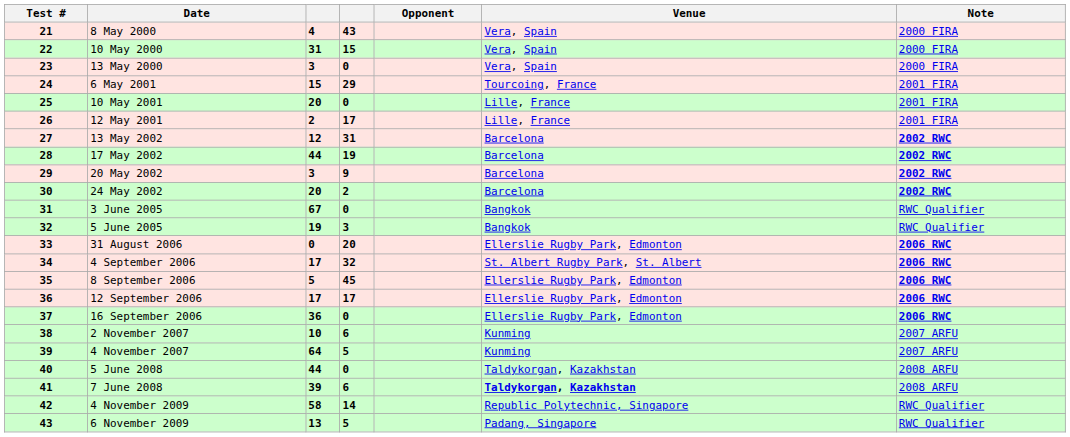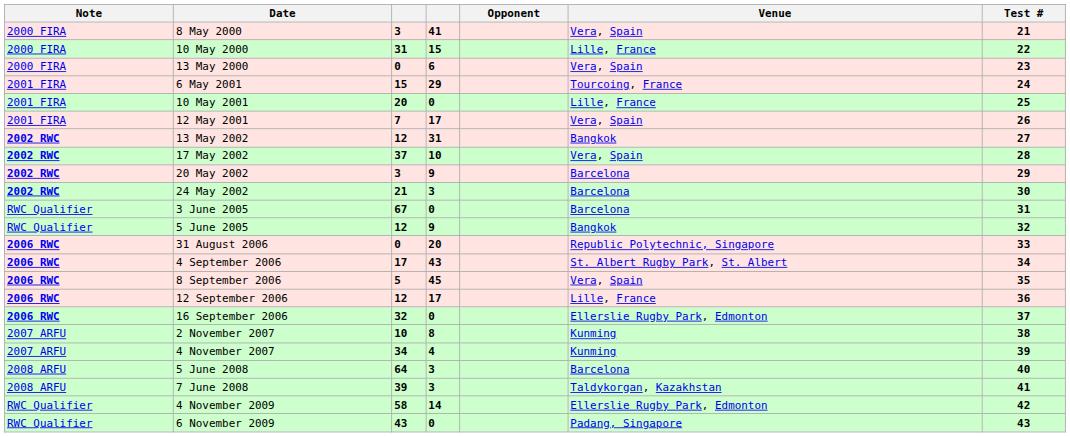 <table class="wikitable sortable" style="width:100%">
 <tr>
-<th>Test #</th>
+<th>Note</th>
 <th>Date</th>
 <th></th>
 <th></th>
 <th>Opponent</th>
 <th>Venue</th>
-<th>Note</th>
+<th>Test #</th>
 </tr>
 <tr bgcolor="FFE4E1">
-<td align="center"><strong>21</strong></td>
+<td><a href='#'>2000 FIRA</a></td>
 <td>8 May 2000</td>
-<td><strong>4</strong></td>
-<td><strong>43</strong></td>
+<td><strong>3</strong></td>
+<td><strong>41</strong></td>
 <td></td>
 <td><a href='#'>Vera</a>, <a href='#'>Spain</a></td>
-<td><a href='#'>2000 FIRA</a></td>
+<td align="center"><strong>21</strong></td>
 </tr>
 <tr bgcolor="#ccffcc">
-<td align="center"><strong>22</strong></td>
+<td><a href='#'>2000 FIRA</a></td>
 <td>10 May 2000</td>
 <td><strong>31</strong></td>
 <td><strong>15</strong></td>
 <td></td>
-<td><a href='#'>Vera</a>, <a href='#'>Spain</a></td>
-<td><a href='#'>2000 FIRA</a></td>
+<td><a href='#'>Lille</a>, <a href='#'>France</a></td>
+<td align="center"><strong>22</strong></td>
 </tr>
 <tr bgcolor="FFE4E1">
-<td align="center"><strong>23</strong></td>
+<td><a href='#'>2000 FIRA</a></td>
 <td>13 May 2000</td>
-<td><strong>3</strong></td>
 <td><strong>0</strong></td>
+<td><strong>6</strong></td>
 <td></td>
 <td><a href='#'>Vera</a>, <a href='#'>Spain</a></td>
-<td><a href='#'>2000 FIRA</a></td>
+<td align="center"><strong>23</strong></td>
 </tr>
 <tr bgcolor="FFE4E1">
-<td align="center"><strong>24</strong></td>
+<td><a href='#'>2001 FIRA</a></td>
 <td>6 May 2001</td>
 <td><strong>15</strong></td>
 <td><strong>29</strong></td>
 <td></td>
 <td><a href='#'>Tourcoing</a>, <a href='#'>France</a></td>
-<td><a href='#'>2001 FIRA</a></td>
+<td align="center"><strong>24</strong></td>
 </tr>
 <tr bgcolor="#ccffcc">
-<td align="center"><strong>25</strong></td>
+<td><a href='#'>2001 FIRA</a></td>
 <td>10 May 2001</td>
 <td><strong>20</strong></td>
 <td><strong>0</strong></td>
 <td></td>
 <td><a href='#'>Lille</a>, <a href='#'>France</a></td>
-<td><a href='#'>2001 FIRA</a></td>
+<td align="center"><strong>25</strong></td>
 </tr>
 <tr bgcolor="FFE4E1">
-<td align="center"><strong>26</strong></td>
+<td><a href='#'>2001 FIRA</a></td>
 <td>12 May 2001</td>
-<td><strong>2</strong></td>
+<td><strong>7</strong></td>
 <td><strong>17</strong></td>
 <td></td>
-<td><a href='#'>Lille</a>, <a href='#'>France</a></td>
-<td><a href='#'>2001 FIRA</a></td>
+<td><a href='#'>Vera</a>, <a href='#'>Spain</a></td>
+<td align="center"><strong>26</strong></td>
 </tr>
 <tr bgcolor="FFE4E1">
-<td align="center"><strong>27</strong></td>
+<td><a href='#'><strong>2002 RWC</strong></a></td>
 <td>13 May 2002</td>
 <td><strong>12</strong></td>
 <td><strong>31</strong></td>
 <td></td>
-<td><a href='#'>Barcelona</a></td>
-<td><a href='#'><strong>2002 RWC</strong></a></td>
+<td><a href='#'>Bangkok</a></td>
+<td align="center"><strong>27</strong></td>
 </tr>
 <tr bgcolor="#ccffcc">
+<td><a href='#'><strong>2002 RWC</strong></a></td>
+<td>17 May 2002</td>
+<td><strong>37</strong></td>
+<td><strong>10</strong></td>
+<td></td>
+<td><a href='#'>Vera</a>, <a href='#'>Spain</a></td>
 <td align="center"><strong>28</strong></td>
-<td>17 May 2002</td>
-<td><strong>44</strong></td>
-<td><strong>19</strong></td>
-<td></td>
-<td><a href='#'>Barcelona</a></td>
-<td><a href='#'><strong>2002 RWC</strong></a></td>
 </tr>
 <tr bgcolor="FFE4E1">
-<td align="center"><strong>29</strong></td>
+<td><a href='#'><strong>2002 RWC</strong></a></td>
 <td>20 May 2002</td>
 <td><strong>3</strong></td>
 <td><strong>9</strong></td>
 <td></td>
 <td><a href='#'>Barcelona</a></td>
-<td><a href='#'><strong>2002 RWC</strong></a></td>
+<td align="center"><strong>29</strong></td>
 </tr>
 <tr bgcolor="#ccffcc">
-<td align="center"><strong>30</strong></td>
+<td><a href='#'><strong>2002 RWC</strong></a></td>
 <td>24 May 2002</td>
-<td><strong>20</strong></td>
-<td><strong>2</strong></td>
+<td><strong>21</strong></td>
+<td><strong>3</strong></td>
 <td></td>
 <td><a href='#'>Barcelona</a></td>
-<td><a href='#'><strong>2002 RWC</strong></a></td>
+<td align="center"><strong>30</strong></td>
 </tr>
 <tr bgcolor="#ccffcc">
-<td align="center"><strong>31</strong></td>
+<td><a href='#'>RWC Qualifier</a></td>
 <td>3 June 2005</td>
 <td><strong>67</strong></td>
 <td><strong>0</strong></td>
 <td></td>
-<td><a href='#'>Bangkok</a></td>
-<td><a href='#'>RWC Qualifier</a></td>
+<td><a href='#'>Barcelona</a></td>
+<td align="center"><strong>31</strong></td>
 </tr>
 <tr bgcolor="#ccffcc">
-<td align="center"><strong>32</strong></td>
+<td><a href='#'>RWC Qualifier</a></td>
 <td>5 June 2005</td>
-<td><strong>19</strong></td>
-<td><strong>3</strong></td>
+<td><strong>12</strong></td>
+<td><strong>9</strong></td>
 <td></td>
 <td><a href='#'>Bangkok</a></td>
-<td><a href='#'>RWC Qualifier</a></td>
+<td align="center"><strong>32</strong></td>
 </tr>
 <tr bgcolor="FFE4E1">
-<td align="center"><strong>33</strong></td>
+<td><a href='#'><strong>2006 RWC</strong></a></td>
 <td>31 August 2006</td>
 <td><strong>0</strong></td>
 <td><strong>20</strong></td>
 <td></td>
-<td><a href='#'>Ellerslie Rugby Park</a>, <a href='#'>Edmonton</a></td>
-<td><a href='#'><strong>2006 RWC</strong></a></td>
+<td><a href='#'>Republic Polytechnic, Singapore</a></td>
+<td align="center"><strong>33</strong></td>
 </tr>
 <tr bgcolor="FFE4E1">
-<td align="center"><strong>34</strong></td>
+<td><a href='#'><strong>2006 RWC</strong></a></td>
 <td>4 September 2006</td>
 <td><strong>17</strong></td>
-<td><strong>32</strong></td>
+<td><strong>43</strong></td>
 <td></td>
 <td><a href='#'>St. Albert Rugby Park</a>, <a href='#'>St. Albert</a></td>
-<td><a href='#'><strong>2006 RWC</strong></a></td>
+<td align="center"><strong>34</strong></td>
 </tr>
 <tr bgcolor="FFE4E1">
-<td align="center"><strong>35</strong></td>
+<td><a href='#'><strong>2006 RWC</strong></a></td>
 <td>8 September 2006</td>
 <td><strong>5</strong></td>
 <td><strong>45</strong></td>
 <td></td>
-<td><a href='#'>Ellerslie Rugby Park</a>, <a href='#'>Edmonton</a></td>
-<td><a href='#'><strong>2006 RWC</strong></a></td>
+<td><a href='#'>Vera</a>, <a href='#'>Spain</a></td>
+<td align="center"><strong>35</strong></td>
 </tr>
 <tr bgcolor="FFE4E1">
-<td align="center"><strong>36</strong></td>
+<td><a href='#'><strong>2006 RWC</strong></a></td>
 <td>12 September 2006</td>
-<td><strong>17</strong></td>
+<td><strong>12</strong></td>
 <td><strong>17</strong></td>
 <td></td>
-<td><a href='#'>Ellerslie Rugby Park</a>, <a href='#'>Edmonton</a></td>
-<td><a href='#'><strong>2006 RWC</strong></a></td>
+<td><a href='#'>Lille</a>, <a href='#'>France</a></td>
+<td align="center"><strong>36</strong></td>
 </tr>
 <tr bgcolor="#ccffcc">
-<td align="center"><strong>37</strong></td>
+<td><a href='#'><strong>2006 RWC</strong></a></td>
 <td>16 September 2006</td>
-<td><strong>36</strong></td>
+<td><strong>32</strong></td>
 <td><strong>0</strong></td>
 <td></td>
 <td><a href='#'>Ellerslie Rugby Park</a>, <a href='#'>Edmonton</a></td>
-<td><a href='#'><strong>2006 RWC</strong></a></td>
+<td align="center"><strong>37</strong></td>
 </tr>
 <tr bgcolor="#ccffcc">
-<td align="center"><strong>38</strong></td>
+<td><a href='#'>2007 ARFU</a></td>
 <td>2 November 2007</td>
 <td><strong>10</strong></td>
-<td><strong>6</strong></td>
+<td><strong>8</strong></td>
 <td></td>
 <td><a href='#'>Kunming</a></td>
-<td><a href='#'>2007 ARFU</a></td>
+<td align="center"><strong>38</strong></td>
 </tr>
 <tr bgcolor="#ccffcc">
-<td align="center"><strong>39</strong></td>
+<td><a href='#'>2007 ARFU</a></td>
 <td>4 November 2007</td>
-<td><strong>64</strong></td>
-<td><strong>5</strong></td>
+<td><strong>34</strong></td>
+<td><strong>4</strong></td>
 <td></td>
 <td><a href='#'>Kunming</a></td>
-<td><a href='#'>2007 ARFU</a></td>
+<td align="center"><strong>39</strong></td>
 </tr>
 <tr bgcolor="#ccffcc">
+<td><a href='#'>2008 ARFU</a></td>
+<td>5 June 2008</td>
+<td><strong>64</strong></td>
+<td><strong>3</strong></td>
+<td></td>
+<td><a href='#'>Barcelona</a></td>
 <td align="center"><strong>40</strong></td>
-<td>5 June 2008</td>
-<td><strong>44</strong></td>
-<td><strong>0</strong></td>
+</tr>
+<tr bgcolor="#ccffcc">
+<td><a href='#'>2008 ARFU</a></td>
+<td>7 June 2008</td>
+<td><strong>39</strong></td>
+<td><strong>3</strong></td>
 <td></td>
 <td><a href='#'>Taldykorgan</a>, <a href='#'>Kazakhstan</a></td>
-<td><a href='#'>2008 ARFU</a></td>
+<td align="center"><strong>41</strong></td>
 </tr>
 <tr bgcolor="#ccffcc">
-<td align="center"><strong>41</strong></td>
-<td>7 June 2008</td>
-<td><strong>39</strong></td>
-<td><strong>6</strong></td>
-<td></td>
-<td><strong><a href='#'>Taldykorgan</a>, <a href='#'>Kazakhstan</a></strong></td>
-<td><a href='#'>2008 ARFU</a></td>
-</tr>
-<tr bgcolor="#ccffcc">
-<td align="center"><strong>42</strong></td>
+<td><a href='#'>RWC Qualifier</a></td>
 <td>4 November 2009</td>
 <td><strong>58</strong></td>
 <td><strong>14</strong></td>
 <td></td>
-<td><a href='#'>Republic Polytechnic, Singapore</a></td>
-<td><a href='#'>RWC Qualifier</a></td>
+<td><a href='#'>Ellerslie Rugby Park</a>, <a href='#'>Edmonton</a></td>
+<td align="center"><strong>42</strong></td>
 </tr>
 <tr bgcolor="#ccffcc">
-<td align="center"><strong>43</strong></td>
+<td><a href='#'>RWC Qualifier</a></td>
 <td>6 November 2009</td>
-<td><strong>13</strong></td>
-<td><strong>5</strong></td>
+<td><strong>43</strong></td>
+<td><strong>0</strong></td>
 <td></td>
 <td><a href='#'>Padang, Singapore</a></td>
-<td><a href='#'>RWC Qualifier</a></td>
+<td align="center"><strong>43</strong></td>
 </tr>
 </table>
